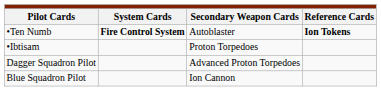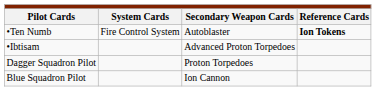 <table class="wikitable sortable">
 <tr style="background:#802200;">
 <td colspan="7"></td>
 </tr>
 <tr style="background:#f0f0f0;">
 <th>Pilot Cards</th>
 <th>System Cards</th>
 <th>Secondary Weapon Cards</th>
 <th>Reference Cards</th>
 </tr>
 <tr>
 <td>•Ten Numb</td>
-<td><strong>Fire Control System</strong></td>
+<td>Fire Control System</td>
 <td>Autoblaster</td>
 <td><strong>Ion Tokens</strong></td>
 </tr>
 <tr>
 <td>•Ibtisam</td>
 <td></td>
-<td>Proton Torpedoes</td>
+<td>Advanced Proton Torpedoes</td>
 <td></td>
 </tr>
 <tr>
 <td>Dagger Squadron Pilot</td>
 <td></td>
-<td>Advanced Proton Torpedoes</td>
+<td>Proton Torpedoes</td>
 <td></td>
 </tr>
 <tr>
 <td>Blue Squadron Pilot</td>
 <td></td>
 <td>Ion Cannon</td>
 <td></td>
 </tr>
 </table>
